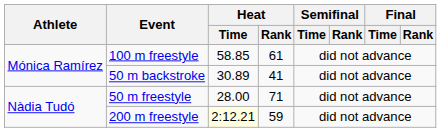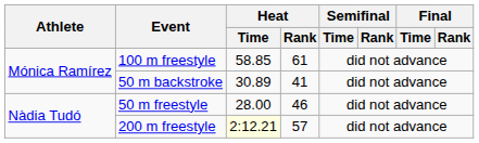 <table class=wikitable style="font-size:90%">
 <tr>
 <th rowspan="2">Athlete</th>
 <th rowspan="2">Event</th>
 <th colspan="2">Heat</th>
 <th colspan="2">Semifinal</th>
 <th colspan="2">Final</th>
 </tr>
 <tr style="font-size:95%">
 <th>Time</th>
 <th>Rank</th>
 <th>Time</th>
 <th>Rank</th>
 <th>Time</th>
 <th>Rank</th>
 </tr>
 <tr align=center>
 <td align=left rowspan=2><a href='#'>Mónica Ramírez</a></td>
 <td align=left><a href='#'>100 m freestyle</a></td>
 <td>58.85</td>
 <td>61</td>
 <td colspan=4>did not advance</td>
 </tr>
 <tr align=center>
 <td align=left><a href='#'>50 m backstroke</a></td>
 <td>30.89</td>
 <td>41</td>
 <td colspan=4>did not advance</td>
 </tr>
 <tr align=center>
 <td align=left rowspan=2><a href='#'>Nàdia Tudó</a></td>
 <td align=left><a href='#'>50 m freestyle</a></td>
 <td>28.00</td>
-<td>71</td>
+<td>46</td>
 <td colspan=4>did not advance</td>
 </tr>
 <tr align=center>
 <td align=left><a href='#'>200 m freestyle</a></td>
 <td style="background: lightyellow;">2:12.21</td>
-<td>59</td>
+<td>57</td>
 <td colspan=4>did not advance</td>
 </tr>
 </table>
